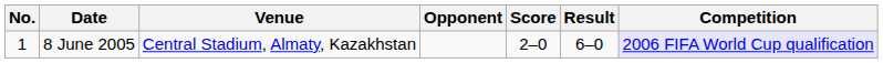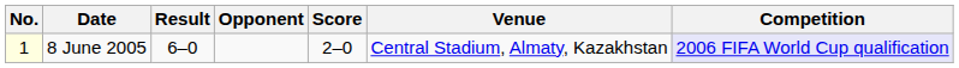 <table class="wikitable sortable">
 <tr>
 <th scope="col">No.</th>
 <th scope="col">Date</th>
-<th scope="col">Venue</th>
+<th scope="col">Result</th>
 <th scope="col">Opponent</th>
 <th scope="col">Score</th>
-<th scope="col">Result</th>
+<th scope="col">Venue</th>
 <th scope="col">Competition</th>
 </tr>
 <tr>
-<td align="center">1</td>
+<td align="center" style="background: lightyellow;">1</td>
 <td>8 June 2005</td>
-<td><a href='#'>Central Stadium</a>, <a href='#'>Almaty</a>, Kazakhstan</td>
+<td align="center">6–0</td>
 <td></td>
 <td align="center">2–0</td>
-<td align="center">6–0</td>
+<td><a href='#'>Central Stadium</a>, <a href='#'>Almaty</a>, Kazakhstan</td>
 <td style="background: lavender;"><a href='#'>2006 FIFA World Cup qualification</a></td>
 </tr>
 </table>
